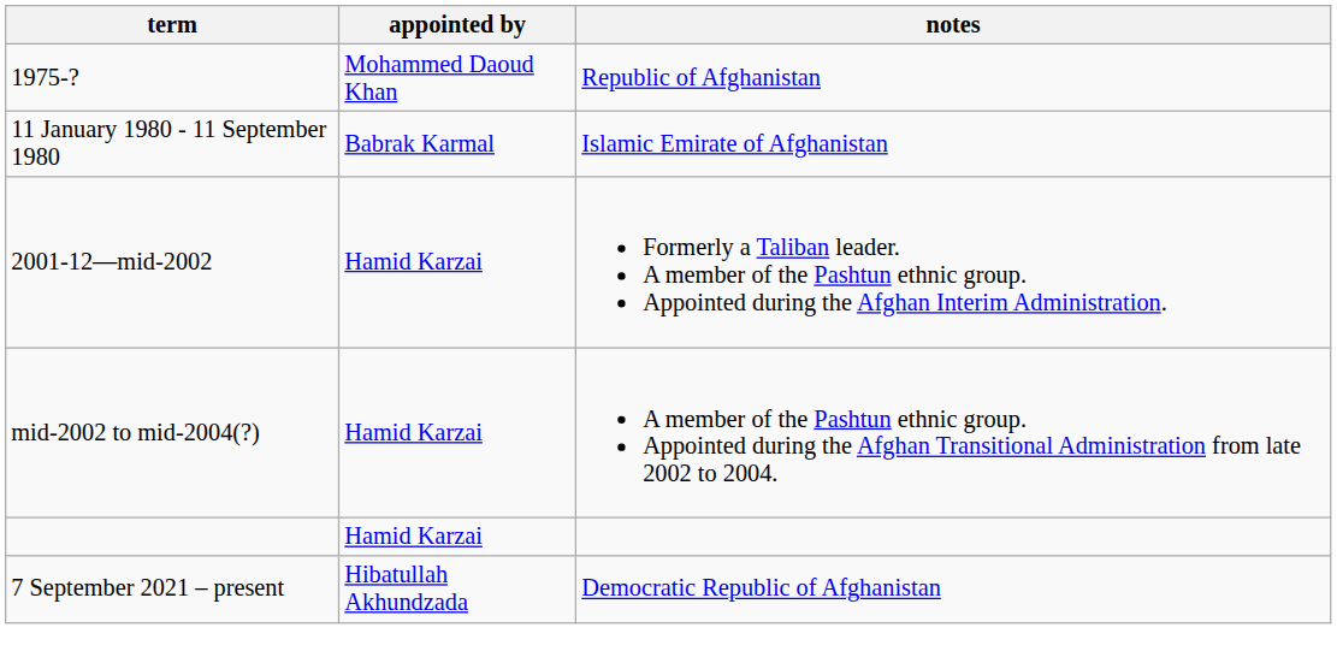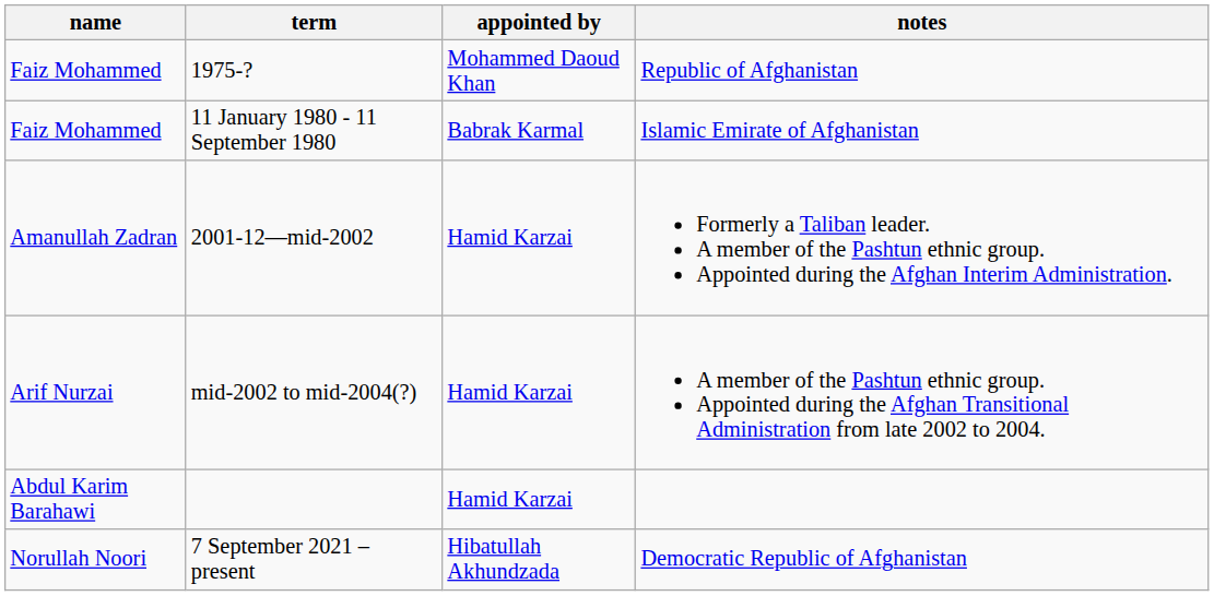 <table class="wikitable sortable" border="1">
 <tr>
+<th><strong>name</strong></th>
 <th><strong>term</strong></th>
 <th><strong>appointed by</strong></th>
 <th><strong>notes</strong></th>
 </tr>
 <tr>
+<td><a href='#'>Faiz Mohammed</a></td>
 <td>1975-?</td>
 <td><a href='#'>Mohammed Daoud Khan</a></td>
 <td><a href='#'>Republic of Afghanistan</a></td>
 </tr>
 <tr>
+<td><a href='#'>Faiz Mohammed</a></td>
 <td>11 January 1980 - 11 September 1980</td>
 <td><a href='#'>Babrak Karmal</a></td>
 <td><a href='#'>Islamic Emirate of Afghanistan</a></td>
 </tr>
 <tr>
+<td><a href='#'>Amanullah Zadran</a></td>
 <td>2001-12—mid-2002</td>
 <td><a href='#'>Hamid Karzai</a></td>
 <td><br><ul><li>Formerly a <a href='#'>Taliban</a> leader.</li><li>A member of the <a href='#'>Pashtun</a> ethnic group.</li><li>Appointed during the <a href='#'>Afghan Interim Administration</a>.</li></ul></td>
 </tr>
 <tr>
+<td><a href='#'>Arif Nurzai</a></td>
 <td>mid-2002 to mid-2004(?)</td>
 <td><a href='#'>Hamid Karzai</a></td>
 <td><br><ul><li>A member of the <a href='#'>Pashtun</a> ethnic group.</li><li>Appointed during the <a href='#'>Afghan Transitional Administration</a> from late 2002 to 2004.</li></ul></td>
 </tr>
 <tr>
+<td><a href='#'>Abdul Karim Barahawi</a></td>
 <td></td>
 <td><a href='#'>Hamid Karzai</a></td>
 <td></td>
 </tr>
 <tr>
+<td><a href='#'>Norullah Noori</a></td>
 <td>7 September 2021 – present</td>
 <td><a href='#'>Hibatullah Akhundzada</a></td>
 <td><a href='#'>Democratic Republic of Afghanistan</a></td>
 </tr>
 </table>
